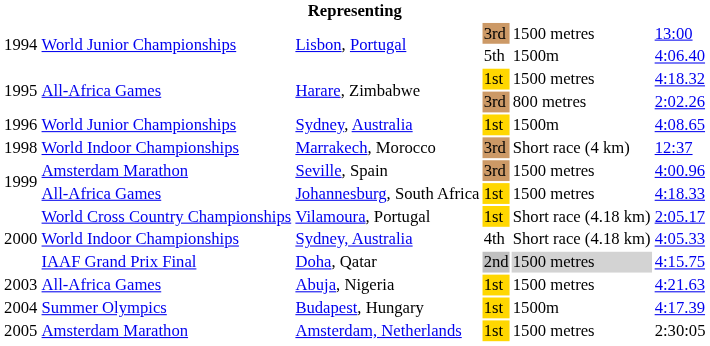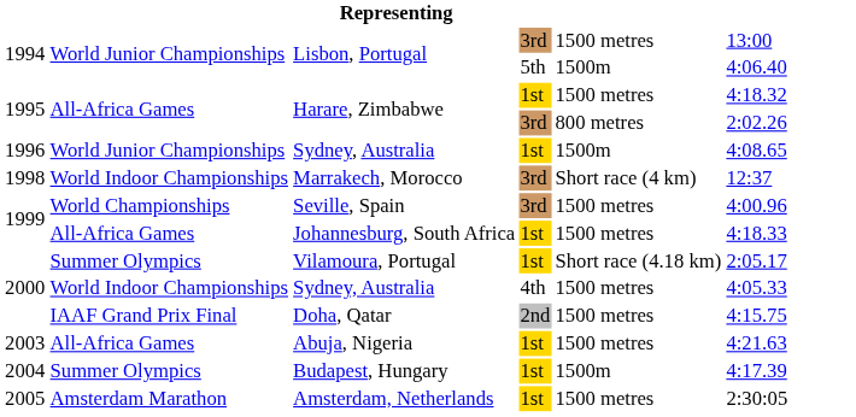 <table>
 <tr>
 <th colspan="6">Representing </th>
 </tr>
 <tr>
 <td rowspan=2>1994</td>
 <td rowspan=2><a href='#'>World Junior Championships</a></td>
 <td rowspan=2><a href='#'>Lisbon</a>, <a href='#'>Portugal</a></td>
 <td bgcolor="cc9966">3rd</td>
 <td>1500 metres</td>
 <td><a href='#'>13:00</a></td>
 </tr>
 <tr>
 <td>5th</td>
 <td>1500m</td>
 <td><a href='#'>4:06.40</a></td>
 </tr>
 <tr>
 <td rowspan=2>1995</td>
 <td rowspan=2><a href='#'>All-Africa Games</a></td>
 <td rowspan=2><a href='#'>Harare</a>, Zimbabwe</td>
 <td bgcolor="gold">1st</td>
 <td>1500 metres</td>
 <td><a href='#'>4:18.32</a></td>
 </tr>
 <tr>
 <td bgcolor=cc9966>3rd</td>
 <td>800 metres</td>
 <td><a href='#'>2:02.26</a></td>
 </tr>
 <tr>
 <td>1996</td>
 <td><a href='#'>World Junior Championships</a></td>
 <td><a href='#'>Sydney</a>, <a href='#'>Australia</a></td>
 <td bgcolor=gold>1st</td>
 <td>1500m</td>
 <td><a href='#'>4:08.65</a></td>
 </tr>
 <tr>
 <td>1998</td>
 <td><a href='#'>World Indoor Championships</a></td>
 <td><a href='#'>Marrakech</a>, Morocco</td>
 <td bgcolor=cc9966>3rd</td>
 <td>Short race (4 km)</td>
 <td><a href='#'>12:37</a></td>
 </tr>
 <tr>
 <td rowspan=2>1999</td>
-<td><a href='#'>Amsterdam Marathon</a></td>
+<td><a href='#'>World Championships</a></td>
 <td><a href='#'>Seville</a>, Spain</td>
 <td bgcolor=cc9966>3rd</td>
 <td>1500 metres</td>
 <td><a href='#'>4:00.96</a></td>
 </tr>
 <tr>
 <td><a href='#'>All-Africa Games</a></td>
 <td><a href='#'>Johannesburg</a>, South Africa</td>
 <td bgcolor="gold">1st</td>
 <td>1500 metres</td>
 <td><a href='#'>4:18.33</a></td>
 </tr>
 <tr>
 <td rowspan=3>2000</td>
-<td><a href='#'>World Cross Country Championships</a></td>
+<td><a href='#'>Summer Olympics</a></td>
 <td><a href='#'>Vilamoura</a>, Portugal</td>
 <td bgcolor="gold">1st</td>
 <td>Short race (4.18 km)</td>
 <td><a href='#'>2:05.17</a></td>
 </tr>
 <tr>
 <td><a href='#'>World Indoor Championships</a></td>
 <td><a href='#'>Sydney, Australia</a></td>
 <td>4th</td>
-<td>Short race (4.18 km)</td>
+<td>1500 metres</td>
 <td><a href='#'>4:05.33</a></td>
 </tr>
 <tr>
 <td><a href='#'>IAAF Grand Prix Final</a></td>
 <td><a href='#'>Doha</a>, Qatar</td>
 <td bgcolor="silver">2nd</td>
-<td style="background: lightgrey;">1500 metres</td>
+<td>1500 metres</td>
 <td><a href='#'>4:15.75</a></td>
 </tr>
 <tr>
 <td>2003</td>
 <td><a href='#'>All-Africa Games</a></td>
 <td><a href='#'>Abuja</a>, Nigeria</td>
 <td bgcolor="gold">1st</td>
 <td>1500 metres</td>
 <td><a href='#'>4:21.63</a></td>
 </tr>
 <tr>
 <td>2004</td>
 <td><a href='#'>Summer Olympics</a></td>
 <td><a href='#'>Budapest</a>, Hungary</td>
 <td bgcolor="gold">1st</td>
 <td>1500m</td>
 <td><a href='#'>4:17.39</a></td>
 </tr>
 <tr>
 <td>2005</td>
 <td><a href='#'>Amsterdam Marathon</a></td>
 <td><a href='#'>Amsterdam, Netherlands</a></td>
 <td bgcolor="gold">1st</td>
 <td>1500 metres</td>
 <td>2:30:05</td>
 </tr>
 </table>
